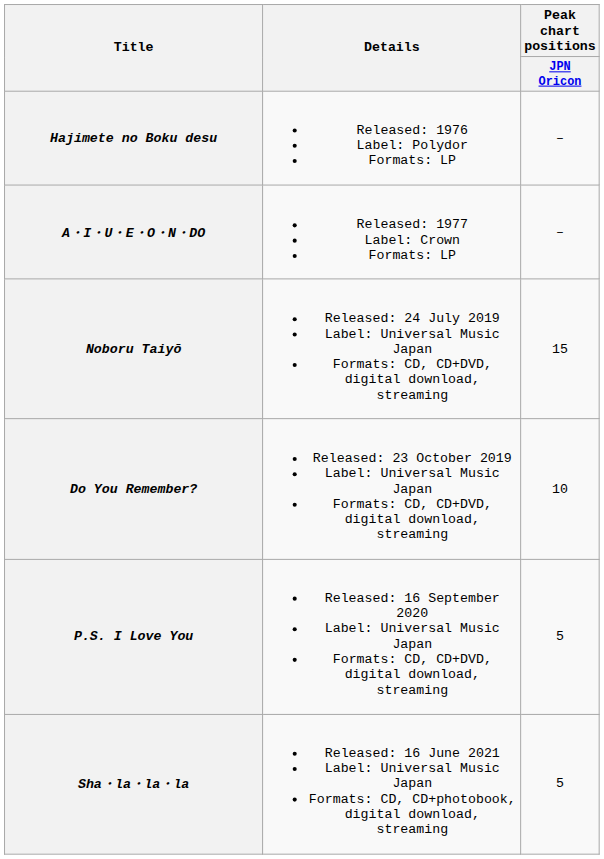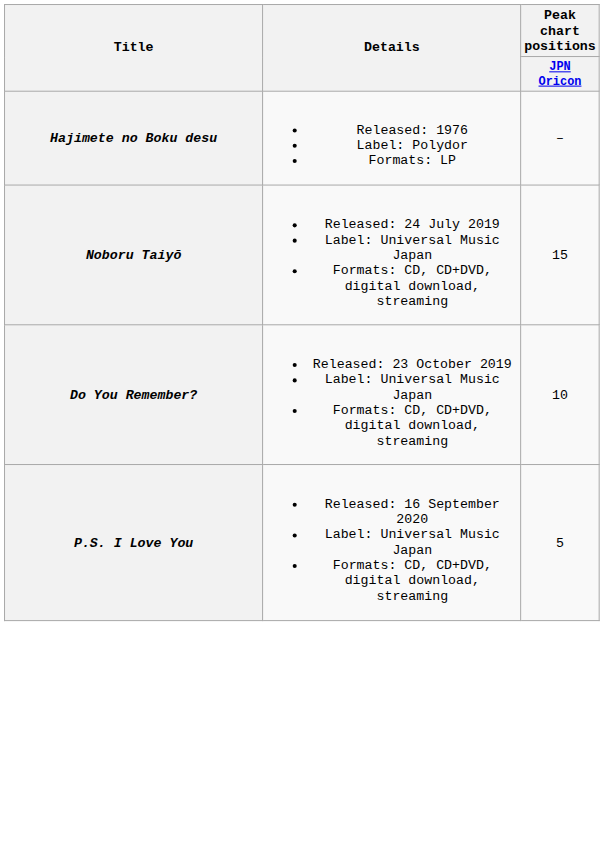 <table class="wikitable plainrowheaders" style="text-align:center;">
 <tr>
 <th scope="col" rowspan="2" style="width:19em;">Title</th>
 <th scope="col" rowspan="2" style="width:19em;">Details</th>
 <th scope="col">Peak<br>chart<br>positions</th>
 </tr>
 <tr>
 <th scope="col" style="width:2.9em;font-size:90%;"><a href='#'>JPN<br>Oricon</a><br></th>
 </tr>
 <tr>
 <th scope="row"><em>Hajimete no Boku desu</em></th>
 <td><br><ul><li>Released: 1976</li><li>Label: Polydor</li><li>Formats: LP</li></ul></td>
-<td>–</td>
-</tr>
-<tr>
-<th scope="row"><em>A・I・U・E・O・N・DO</em></th>
-<td><br><ul><li>Released: 1977</li><li>Label: Crown</li><li>Formats: LP</li></ul></td>
 <td>–</td>
 </tr>
 <tr>
 <th scope="row"><em>Noboru Taiyō</em></th>
 <td><br><ul><li>Released: 24 July 2019</li><li>Label: Universal Music Japan</li><li>Formats: CD, CD+DVD, digital download, streaming</li></ul></td>
 <td>15</td>
 </tr>
 <tr>
 <th scope="row"><em>Do You Remember?</em></th>
 <td><br><ul><li>Released: 23 October 2019</li><li>Label: Universal Music Japan</li><li>Formats: CD, CD+DVD, digital download, streaming</li></ul></td>
 <td>10</td>
 </tr>
 <tr>
 <th scope="row"><em>P.S. I Love You</em></th>
 <td><br><ul><li>Released: 16 September 2020</li><li>Label: Universal Music Japan</li><li>Formats: CD, CD+DVD, digital download, streaming</li></ul></td>
 <td>5</td>
 </tr>
-<tr>
-<th scope="row"><em>Sha・la・la・la</em></th>
-<td><br><ul><li>Released: 16 June 2021</li><li>Label: Universal Music Japan</li><li>Formats: CD, CD+photobook, digital download, streaming</li></ul></td>
-<td>5</td>
-</tr>
 </table>
